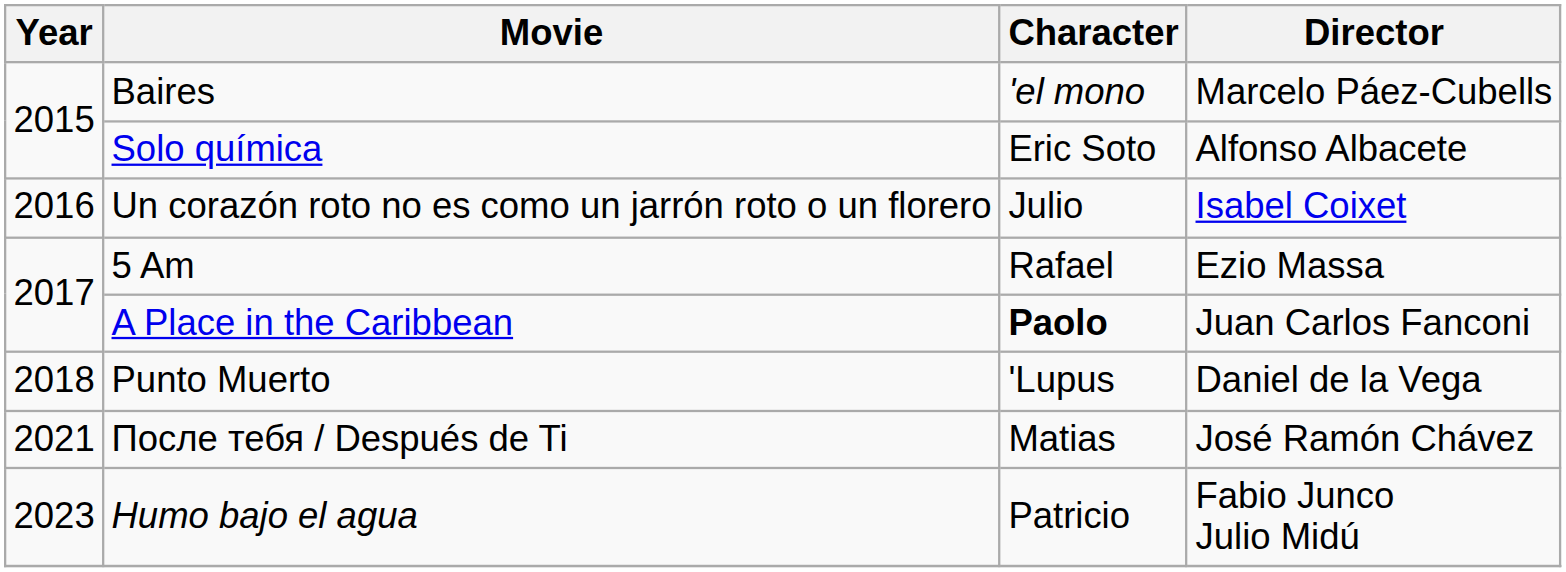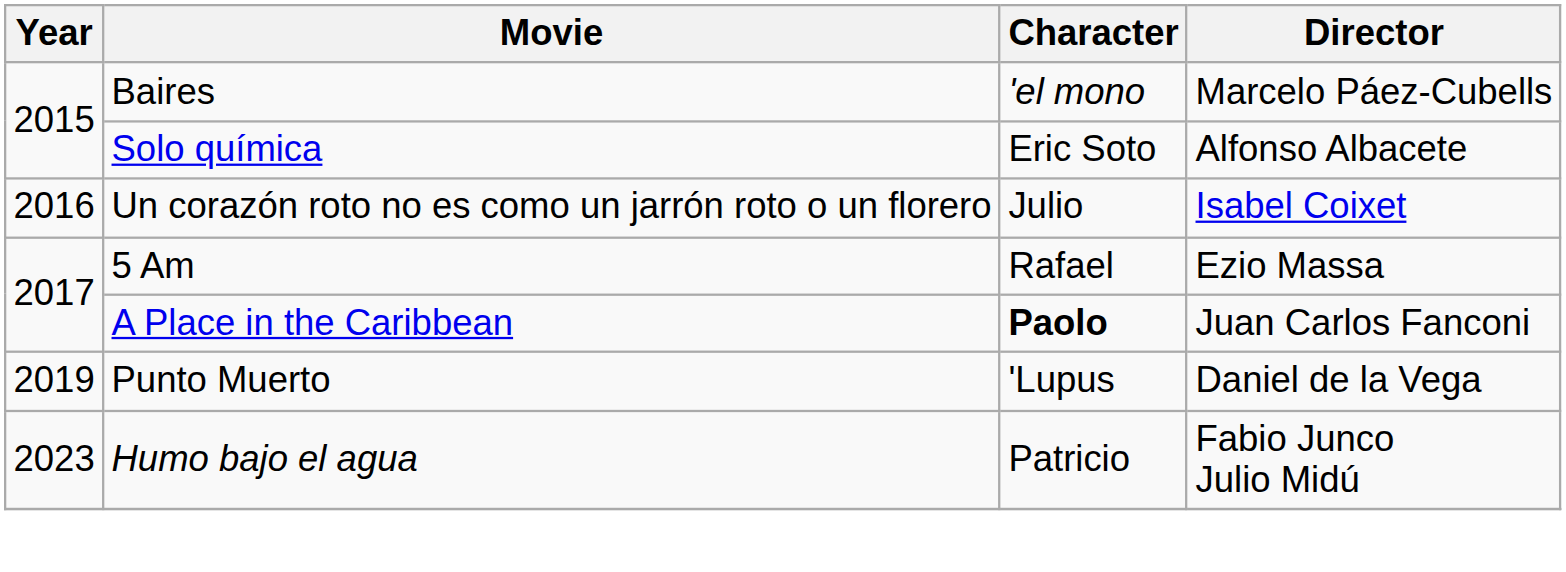 <table class="wikitable sortable">
 <tr>
 <th>Year</th>
 <th>Movie</th>
 <th>Character</th>
 <th>Director</th>
 </tr>
 <tr>
 <td rowspan="2">2015</td>
 <td>Baires</td>
 <td><em>'el mono<strong></td>
 <td>Marcelo Páez-Cubells</td>
 </tr>
 <tr>
 <td></em><a href='#'>Solo química</a><em></td>
 <td></em>Eric Soto<em></td>
 <td>Alfonso Albacete</td>
 </tr>
 <tr>
 <td>2016</td>
 <td>Un corazón roto no es como un jarrón roto o un florero</td>
 <td></em>Julio<em></td>
 <td><a href='#'>Isabel Coixet</a></td>
 </tr>
 <tr>
 <td rowspan="2">2017</td>
 <td></em>5 Am<em></td>
 <td></em>Rafael<em></td>
 <td>Ezio Massa</td>
 </tr>
 <tr>
 <td></em><a href='#'>A Place in the Caribbean</a><em></td>
 <td><strong></em>Paolo<em></strong></td>
 <td>Juan Carlos Fanconi</td>
 </tr>
 <tr>
-<td>2018</td>
+<td>2019</td>
 <td></em>Punto Muerto<em></td>
 <td></em>'Lupus</strong></td>
 <td>Daniel de la Vega</td>
-</tr>
-<tr>
-<td>2021</td>
-<td>После тебя / Después de Ti</td>
-<td>Matias</td>
-<td>José Ramón Chávez</td>
 </tr>
 <tr>
 <td>2023</td>
 <td><em>Humo bajo el agua</em></td>
 <td>Patricio</td>
 <td>Fabio Junco<br>Julio Midú</td>
 </tr>
 <tr>
 </tr>
 </table>
